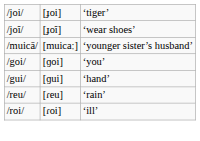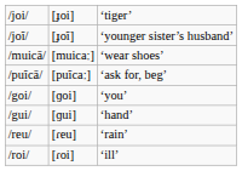 <table class="wikitable">
 <tr>
 <td>/joi/</td>
 <td>[ɟoi]</td>
 <td>‘tiger’</td>
 </tr>
 <tr>
 <td>/joĩ/</td>
 <td>[ɟoĩ]</td>
-<td>‘wear shoes’</td>
+<td>‘younger sister’s husband’</td>
 </tr>
 <tr>
 <td>/muicā/</td>
 <td>[muicaː]</td>
-<td>‘younger sister’s husband’</td>
+<td>‘wear shoes’</td>
+</tr>
+<tr>
+<td>/puĩcā/</td>
+<td>[puĩcaː]</td>
+<td>‘ask for, beg’</td>
 </tr>
 <tr>
 <td>/goi/</td>
 <td>[ɡoi]</td>
 <td>‘you’</td>
 </tr>
 <tr>
 <td>/gui/</td>
 <td>[ɡui]</td>
 <td>‘hand’</td>
 </tr>
 <tr>
 <td>/reu/</td>
 <td>[ɾeu]</td>
 <td>‘rain’</td>
 </tr>
 <tr>
 <td>/roi/</td>
 <td>[ɾoi]</td>
 <td>‘ill’</td>
 </tr>
 </table>
